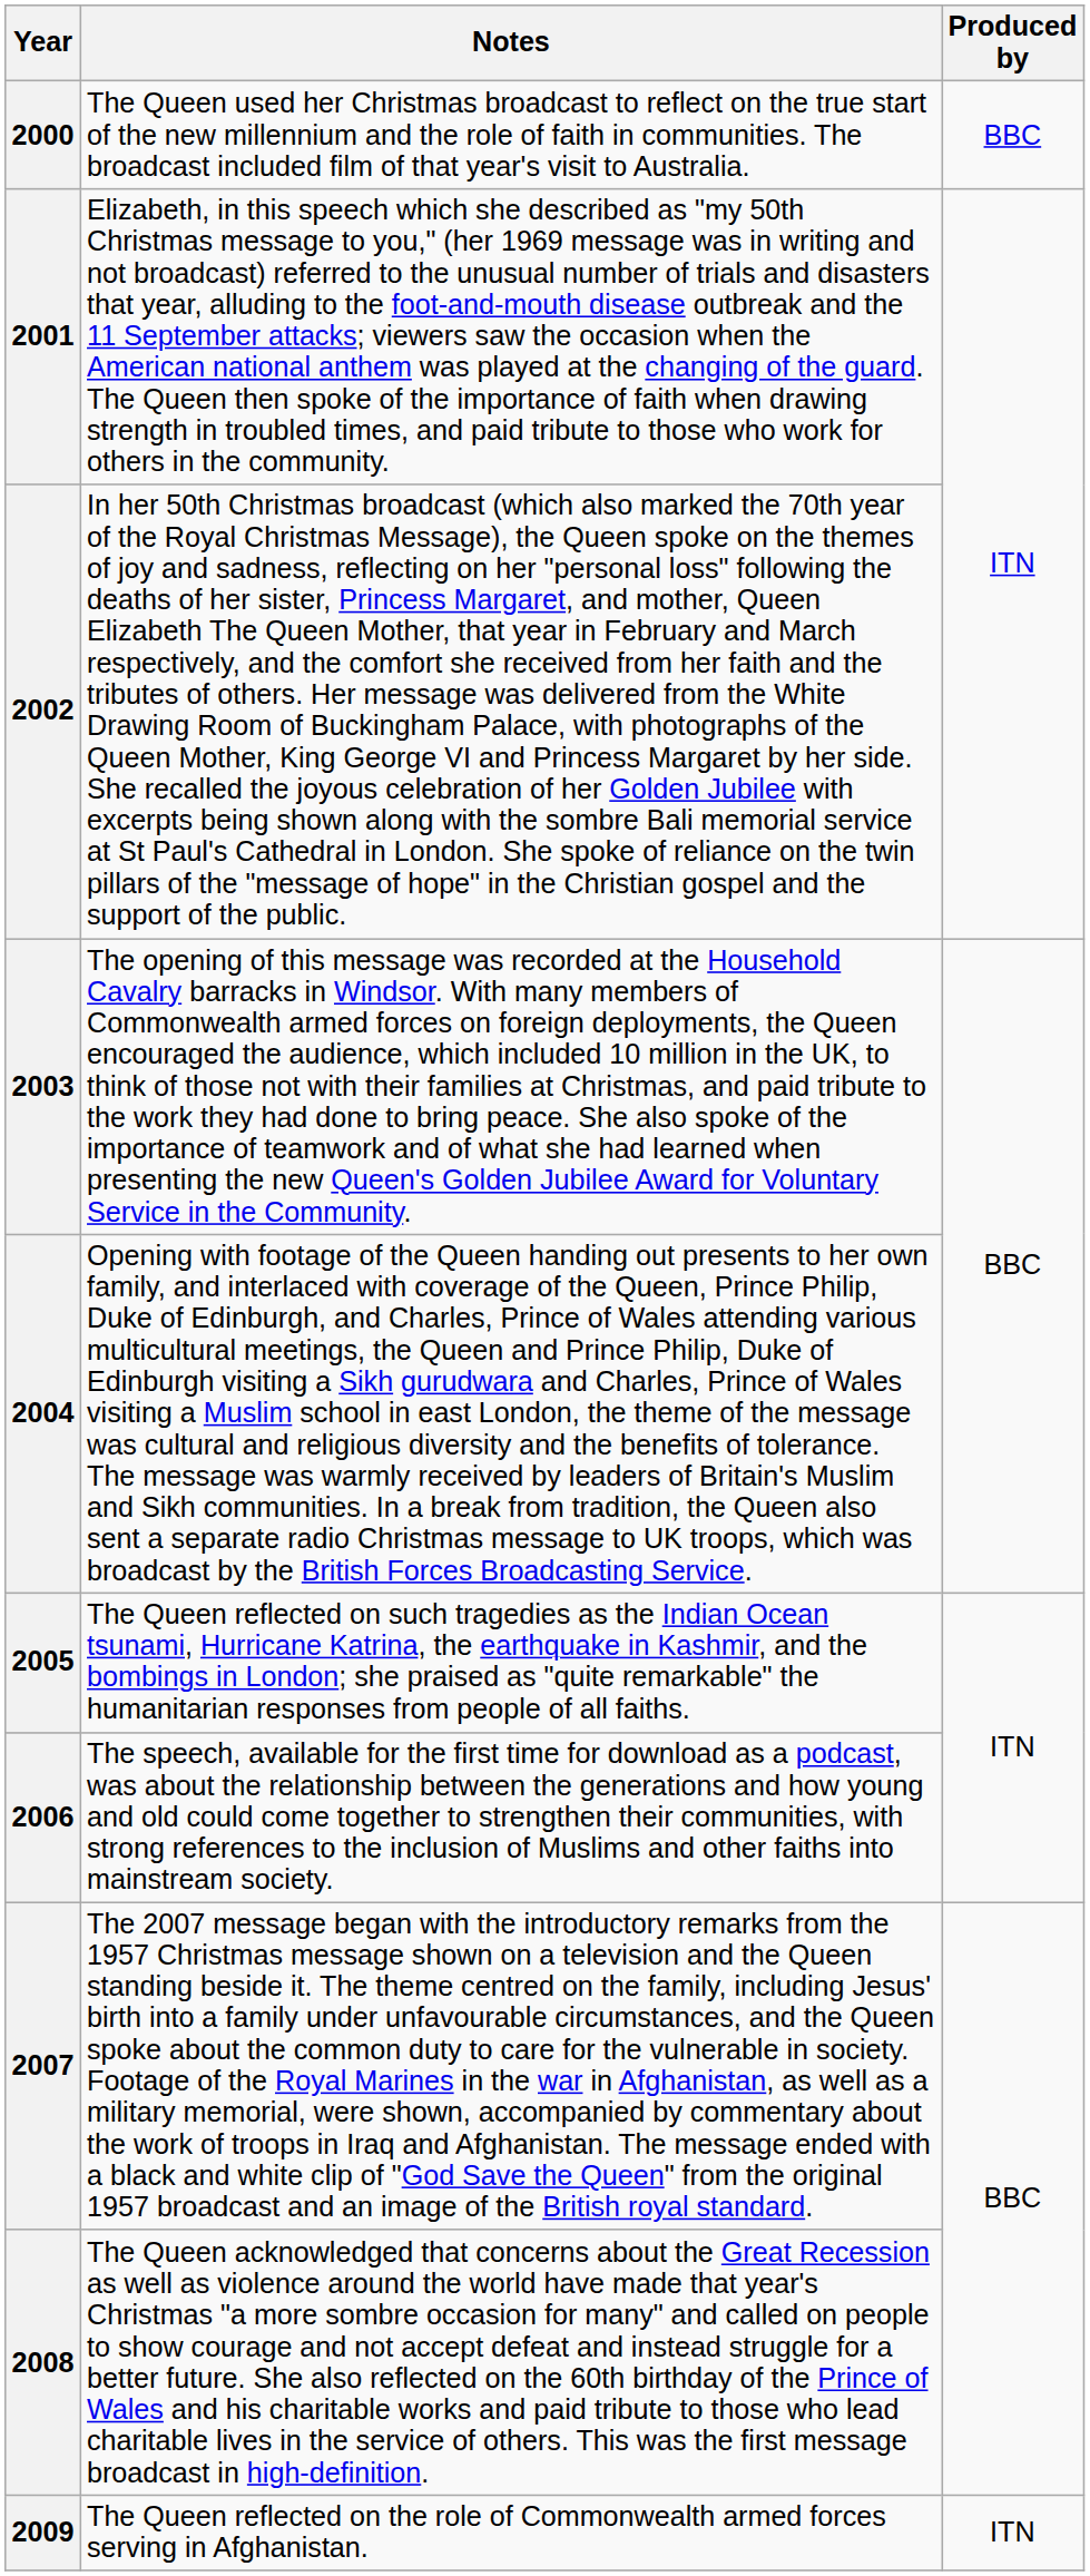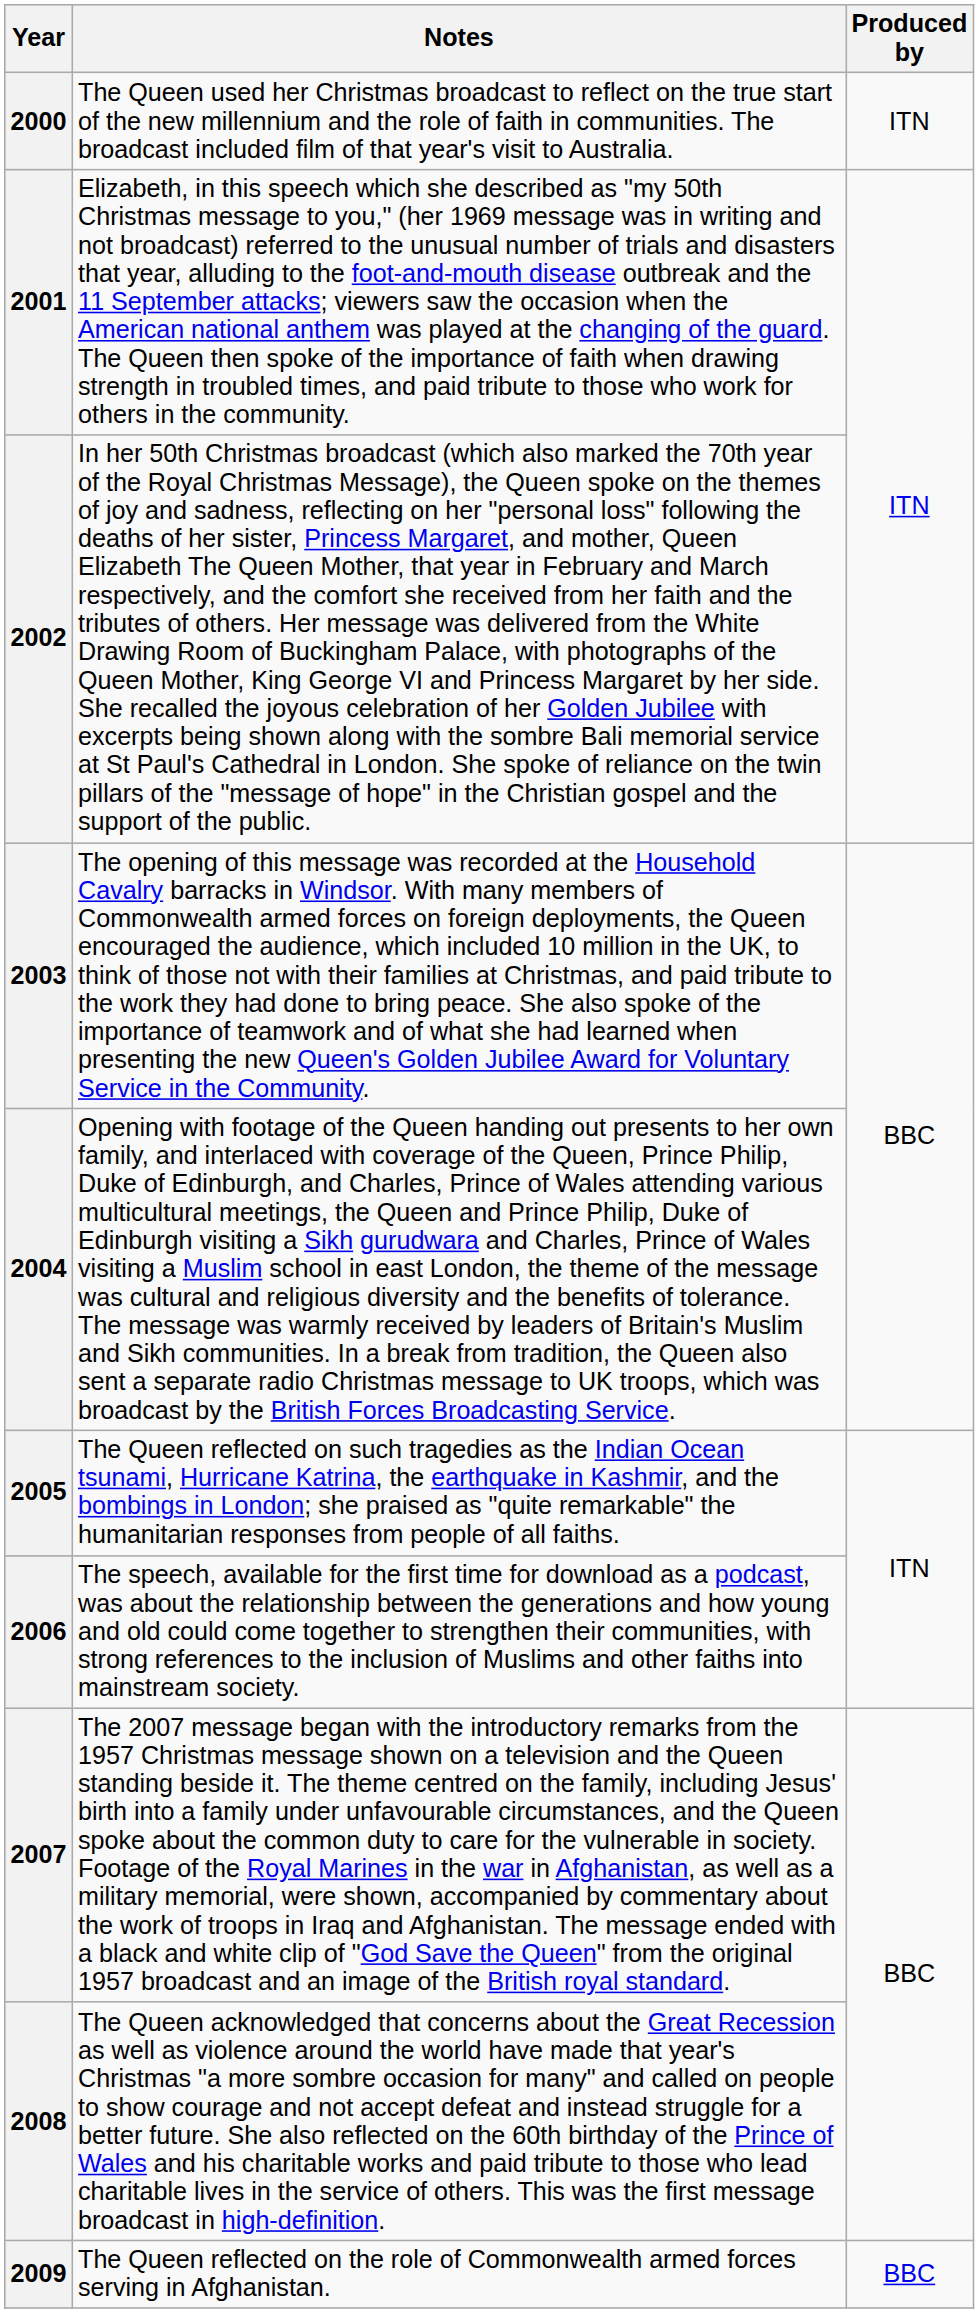 <table class="wikitable plainrowheaders" style="width:99%;">
 <tr>
 <th scope="col" style="width:5%;">Year</th>
 <th scope="col" style="width:88%;">Notes</th>
 <th scope="col" style="width:6%;">Produced<br>by</th>
 </tr>
 <tr>
 <th scope="row">2000</th>
 <td>The Queen used her Christmas broadcast to reflect on the true start of the new millennium and the role of faith in communities. The broadcast included film of that year's visit to Australia.</td>
-<td style="text-align: center;"><a href='#'>BBC</a></td>
+<td style="text-align: center;">ITN</td>
 </tr>
 <tr>
 <th scope="row">2001</th>
 <td>Elizabeth, in this speech which she described as "my 50th Christmas message to you," (her 1969 message was in writing and not broadcast) referred to the unusual number of trials and disasters that year, alluding to the <a href='#'>foot-and-mouth disease</a> outbreak and the <a href='#'>11 September attacks</a>; viewers saw the occasion when the <a href='#'>American national anthem</a> was played at the <a href='#'>changing of the guard</a>. The Queen then spoke of the importance of faith when drawing strength in troubled times, and paid tribute to those who work for others in the community.</td>
 <td style="text-align: center;" rowspan="2"><a href='#'>ITN</a></td>
 </tr>
 <tr>
 <th scope="row">2002</th>
 <td>In her 50th Christmas broadcast (which also marked the 70th year of the Royal Christmas Message), the Queen spoke on the themes of joy and sadness, reflecting on her "personal loss" following the deaths of her sister, <a href='#'>Princess Margaret</a>, and mother, Queen Elizabeth The Queen Mother, that year in February and March respectively, and the comfort she received from her faith and the tributes of others. Her message was delivered from the White Drawing Room of Buckingham Palace, with photographs of the Queen Mother, King George VI and Princess Margaret by her side. She recalled the joyous celebration of her <a href='#'>Golden Jubilee</a> with excerpts being shown along with the sombre Bali memorial service at St Paul's Cathedral in London. She spoke of reliance on the twin pillars of the "message of hope" in the Christian gospel and the support of the public.</td>
 </tr>
 <tr>
 <th scope="row">2003</th>
 <td>The opening of this message was recorded at the <a href='#'>Household Cavalry</a> barracks in <a href='#'>Windsor</a>. With many members of Commonwealth armed forces on foreign deployments, the Queen encouraged the audience, which included 10 million in the UK, to think of those not with their families at Christmas, and paid tribute to the work they had done to bring peace. She also spoke of the importance of teamwork and of what she had learned when presenting the new <a href='#'>Queen's Golden Jubilee Award for Voluntary Service in the Community</a>.</td>
 <td style="text-align: center;" rowspan="2">BBC</td>
 </tr>
 <tr>
 <th scope="row">2004</th>
 <td>Opening with footage of the Queen handing out presents to her own family, and interlaced with coverage of the Queen, Prince Philip, Duke of Edinburgh, and Charles, Prince of Wales attending various multicultural meetings, the Queen and Prince Philip, Duke of Edinburgh visiting a <a href='#'>Sikh</a> <a href='#'>gurudwara</a> and Charles, Prince of Wales visiting a <a href='#'>Muslim</a> school in east London, the theme of the message was cultural and religious diversity and the benefits of tolerance. The message was warmly received by leaders of Britain's Muslim and Sikh communities. In a break from tradition, the Queen also sent a separate radio Christmas message to UK troops, which was broadcast by the <a href='#'>British Forces Broadcasting Service</a>.</td>
 </tr>
 <tr>
 <th scope="row">2005</th>
 <td>The Queen reflected on such tragedies as the <a href='#'>Indian Ocean tsunami</a>, <a href='#'>Hurricane Katrina</a>, the <a href='#'>earthquake in Kashmir</a>, and the <a href='#'>bombings in London</a>; she praised as "quite remarkable" the humanitarian responses from people of all faiths.</td>
 <td style="text-align: center;" rowspan="2">ITN</td>
 </tr>
 <tr>
 <th scope="row">2006</th>
 <td>The speech, available for the first time for download as a <a href='#'>podcast</a>, was about the relationship between the generations and how young and old could come together to strengthen their communities, with strong references to the inclusion of Muslims and other faiths into mainstream society.</td>
 </tr>
 <tr>
 <th scope="row">2007</th>
 <td>The 2007 message began with the introductory remarks from the 1957 Christmas message shown on a television and the Queen standing beside it. The theme centred on the family, including Jesus' birth into a family under unfavourable circumstances, and the Queen spoke about the common duty to care for the vulnerable in society. Footage of the <a href='#'>Royal Marines</a> in the <a href='#'>war</a> in <a href='#'>Afghanistan</a>, as well as a military memorial, were shown, accompanied by commentary about the work of troops in Iraq and Afghanistan. The message ended with a black and white clip of "<a href='#'>God Save the Queen</a>" from the original 1957 broadcast and an image of the <a href='#'>British royal standard</a>.</td>
 <td style="text-align: center;" rowspan="2">BBC</td>
 </tr>
 <tr>
 <th scope="row">2008</th>
 <td>The Queen acknowledged that concerns about the <a href='#'>Great Recession</a> as well as violence around the world have made that year's Christmas "a more sombre occasion for many" and called on people to show courage and not accept defeat and instead struggle for a better future. She also reflected on the 60th birthday of the <a href='#'>Prince of Wales</a> and his charitable works and paid tribute to those who lead charitable lives in the service of others. This was the first message broadcast in <a href='#'>high-definition</a>.</td>
 </tr>
 <tr>
 <th scope="row">2009</th>
 <td>The Queen reflected on the role of Commonwealth armed forces serving in Afghanistan.</td>
-<td style="text-align: center;">ITN</td>
+<td style="text-align: center;"><a href='#'>BBC</a></td>
 </tr>
 </table>
